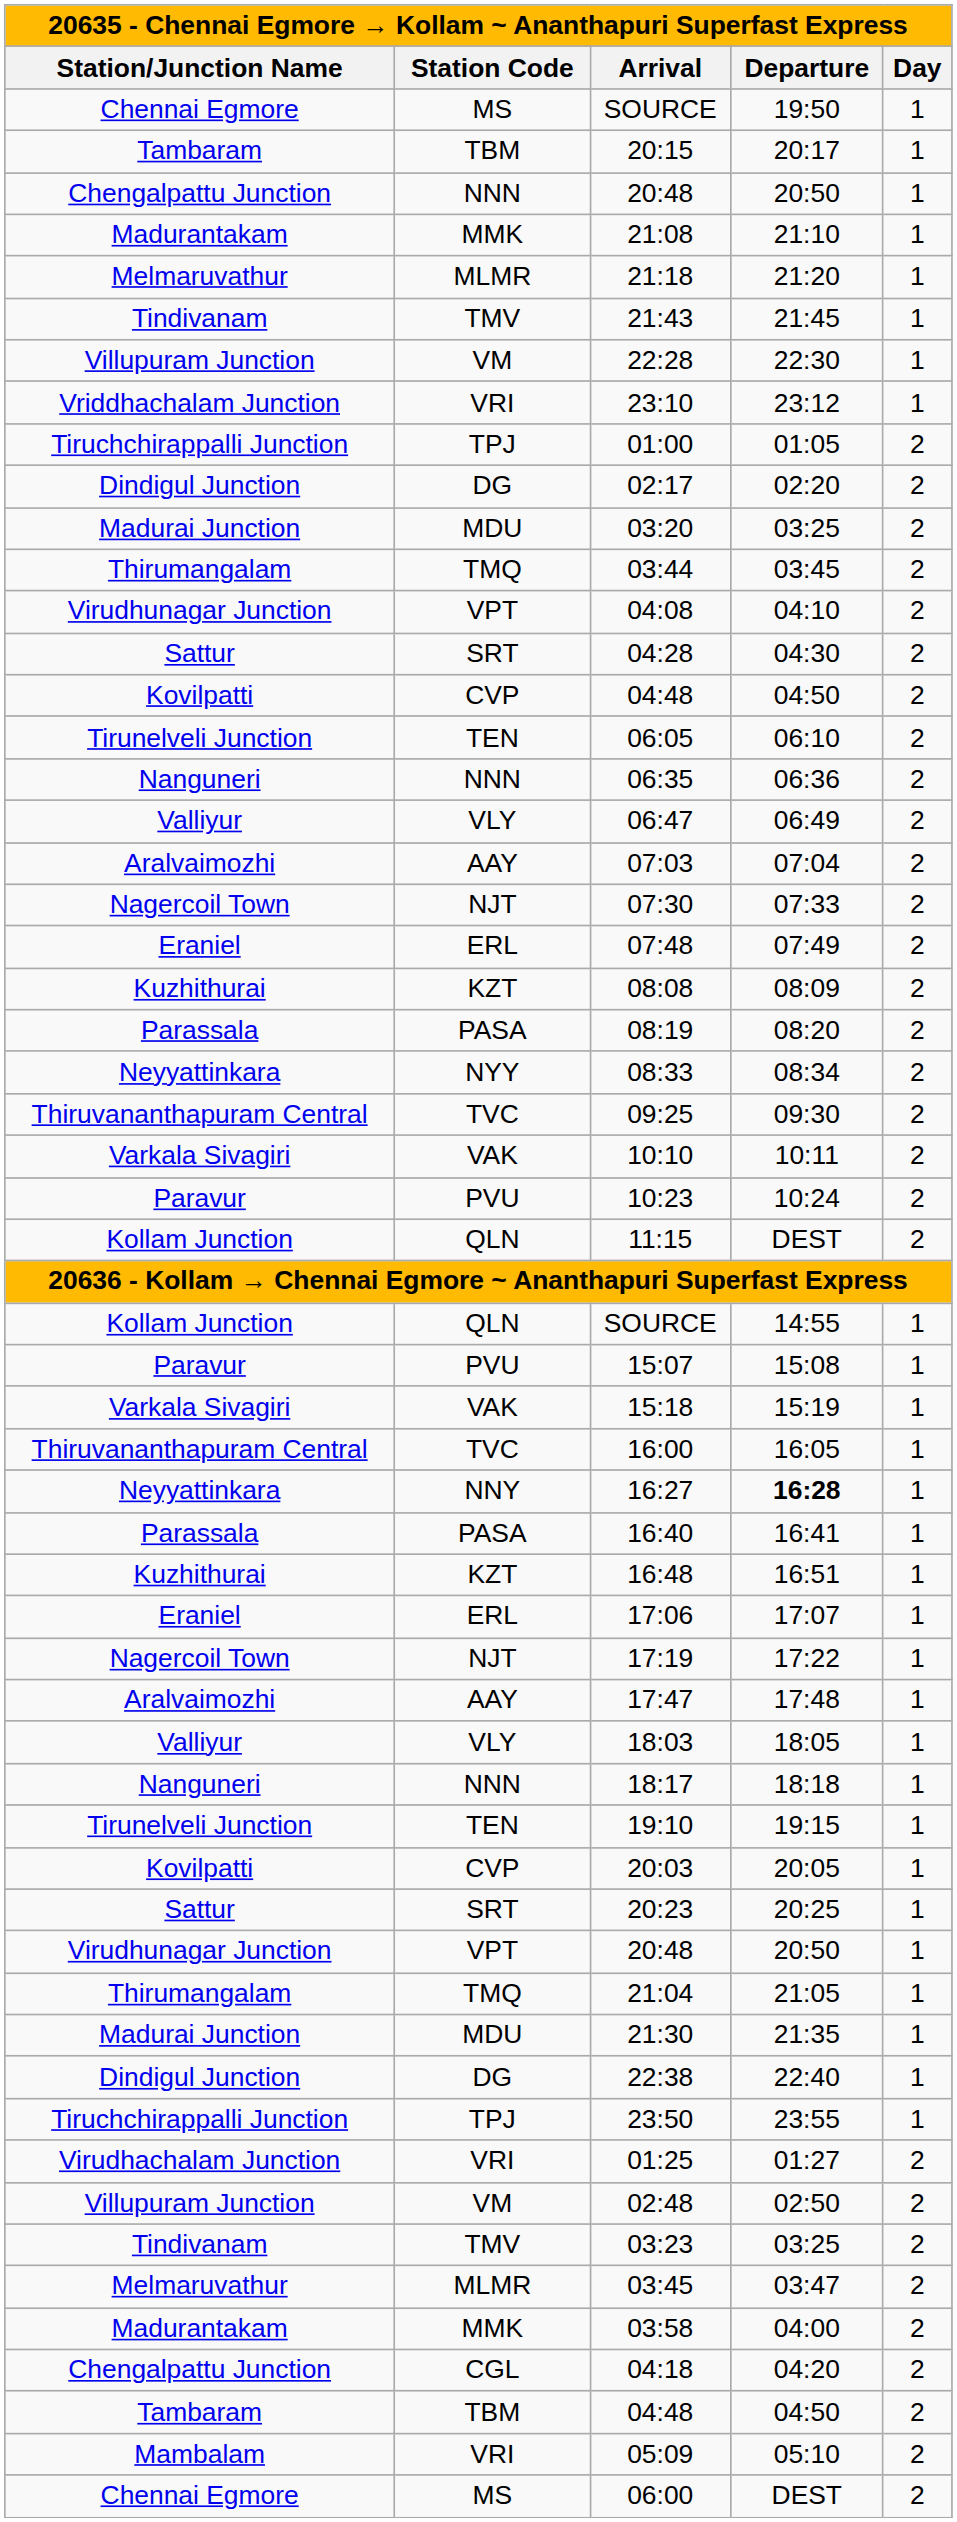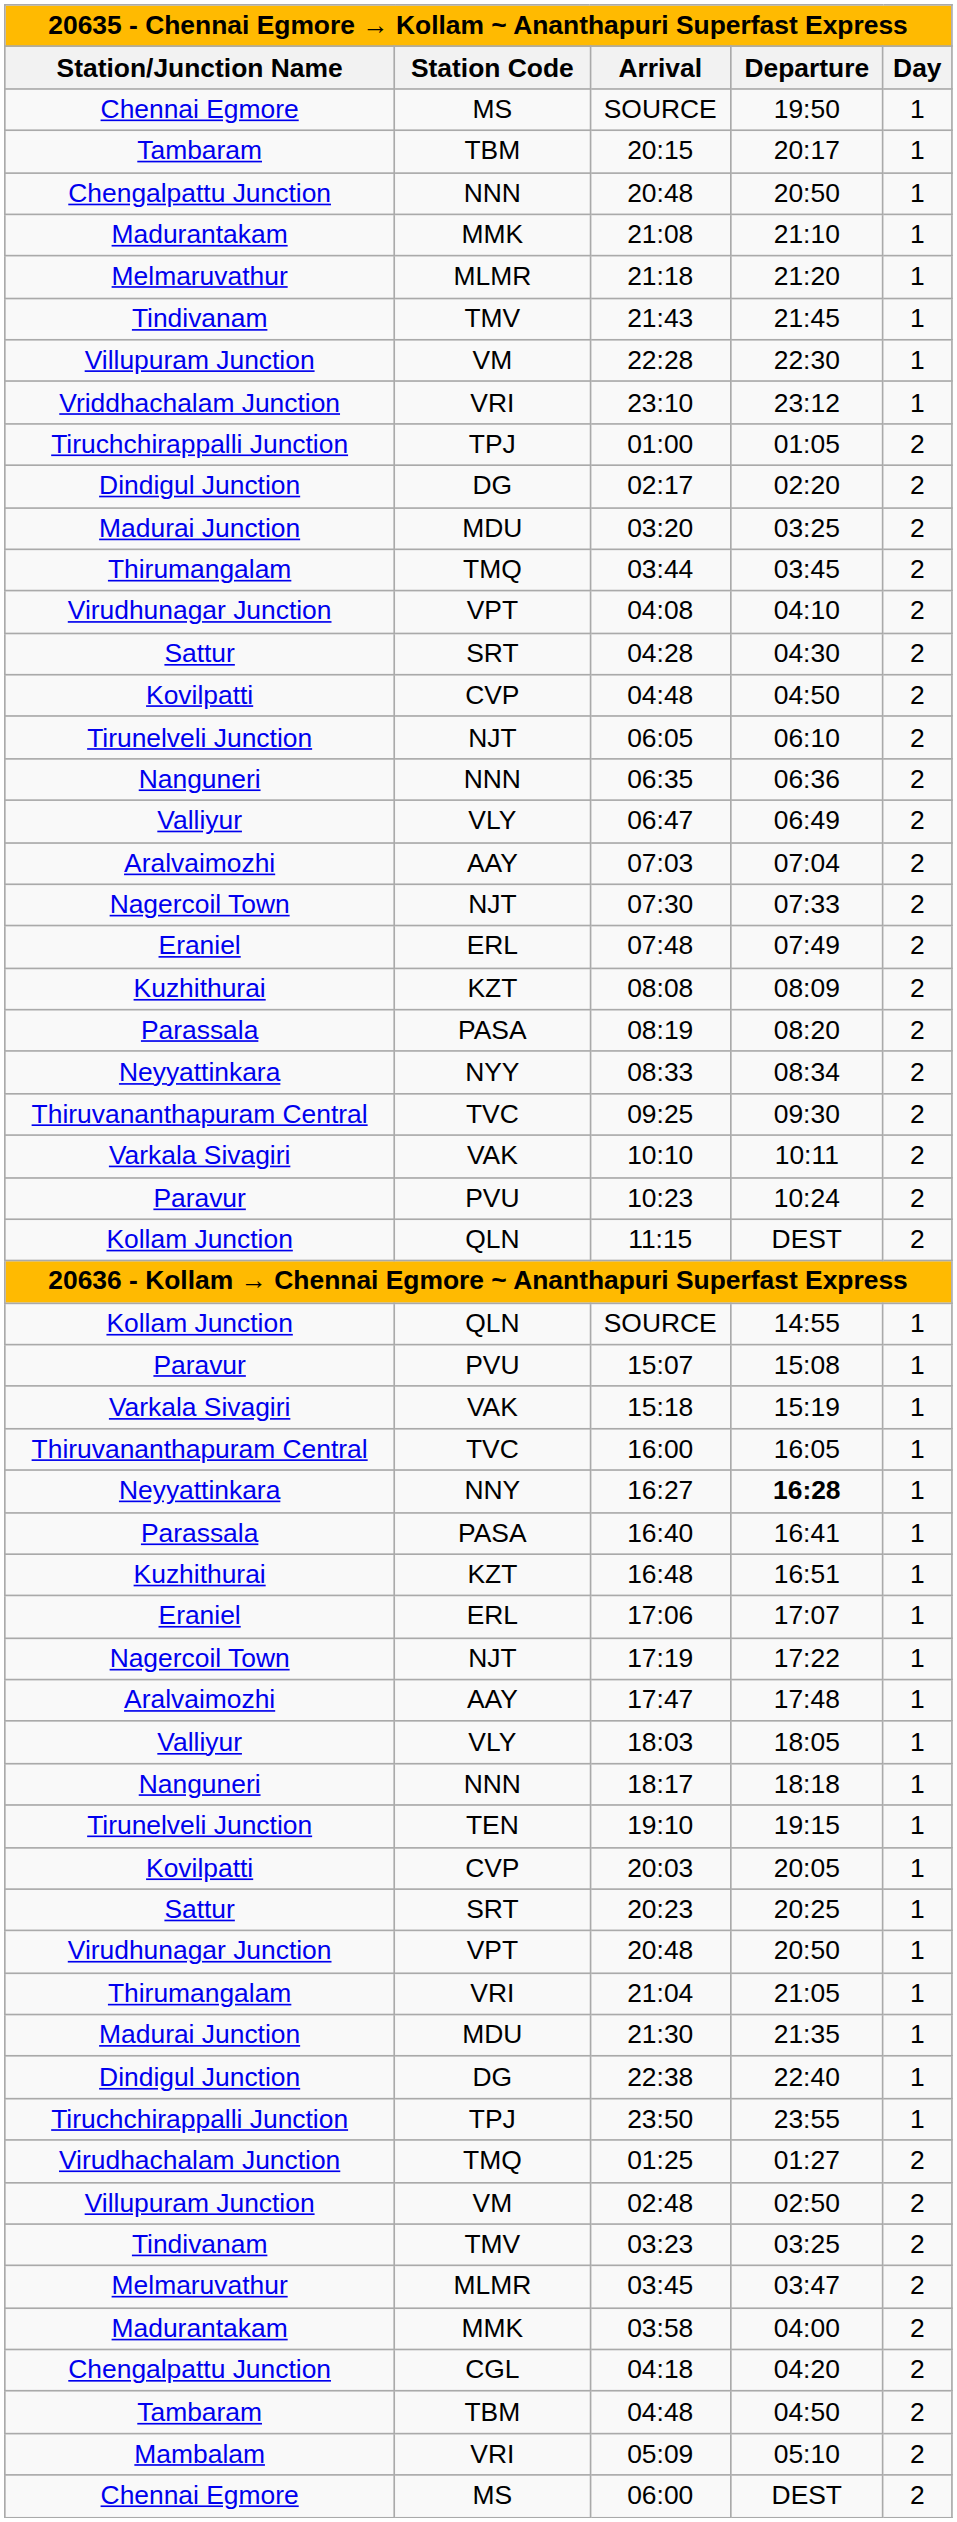 <table class="wikitable sortable" width="65%" style="text-align: center;">
 <tr>
 <th colspan="5" align="center" style="background:#ffba01;"><span>20635 - Chennai Egmore → Kollam ~ Ananthapuri Superfast Express</span></th>
 </tr>
 <tr>
 <th>Station/Junction Name</th>
 <th>Station Code</th>
 <th>Arrival</th>
 <th>Departure</th>
 <th>Day</th>
 </tr>
 <tr>
 <td><a href='#'>Chennai Egmore</a></td>
 <td>MS</td>
 <td>SOURCE</td>
 <td>19:50</td>
 <td>1</td>
 </tr>
 <tr>
 <td><a href='#'>Tambaram</a></td>
 <td>TBM</td>
 <td>20:15</td>
 <td>20:17</td>
 <td>1</td>
 </tr>
 <tr>
 <td><a href='#'>Chengalpattu Junction</a></td>
 <td>NNN</td>
 <td>20:48</td>
 <td>20:50</td>
 <td>1</td>
 </tr>
 <tr>
 <td><a href='#'>Madurantakam</a></td>
 <td>MMK</td>
 <td>21:08</td>
 <td>21:10</td>
 <td>1</td>
 </tr>
 <tr>
 <td><a href='#'>Melmaruvathur</a></td>
 <td>MLMR</td>
 <td>21:18</td>
 <td>21:20</td>
 <td>1</td>
 </tr>
 <tr>
 <td><a href='#'>Tindivanam</a></td>
 <td>TMV</td>
 <td>21:43</td>
 <td>21:45</td>
 <td>1</td>
 </tr>
 <tr>
 <td><a href='#'>Villupuram Junction</a></td>
 <td>VM</td>
 <td>22:28</td>
 <td>22:30</td>
 <td>1</td>
 </tr>
 <tr>
 <td><a href='#'>Vriddhachalam Junction</a></td>
 <td>VRI</td>
 <td>23:10</td>
 <td>23:12</td>
 <td>1</td>
 </tr>
 <tr>
 <td><a href='#'>Tiruchchirappalli Junction</a></td>
 <td>TPJ</td>
 <td>01:00</td>
 <td>01:05</td>
 <td>2</td>
 </tr>
 <tr>
 <td><a href='#'>Dindigul Junction</a></td>
 <td>DG</td>
 <td>02:17</td>
 <td>02:20</td>
 <td>2</td>
 </tr>
 <tr>
 <td><a href='#'>Madurai Junction</a></td>
 <td>MDU</td>
 <td>03:20</td>
 <td>03:25</td>
 <td>2</td>
 </tr>
 <tr>
 <td><a href='#'>Thirumangalam</a></td>
 <td>TMQ</td>
 <td>03:44</td>
 <td>03:45</td>
 <td>2</td>
 </tr>
 <tr>
 <td><a href='#'>Virudhunagar Junction</a></td>
 <td>VPT</td>
 <td>04:08</td>
 <td>04:10</td>
 <td>2</td>
 </tr>
 <tr>
 <td><a href='#'>Sattur</a></td>
 <td>SRT</td>
 <td>04:28</td>
 <td>04:30</td>
 <td>2</td>
 </tr>
 <tr>
 <td><a href='#'>Kovilpatti</a></td>
 <td>CVP</td>
 <td>04:48</td>
 <td>04:50</td>
 <td>2</td>
 </tr>
 <tr>
 <td><a href='#'>Tirunelveli Junction</a></td>
-<td>TEN</td>
+<td>NJT</td>
 <td>06:05</td>
 <td>06:10</td>
 <td>2</td>
 </tr>
 <tr>
 <td><a href='#'>Nanguneri</a></td>
 <td>NNN</td>
 <td>06:35</td>
 <td>06:36</td>
 <td>2</td>
 </tr>
 <tr>
 <td><a href='#'>Valliyur</a></td>
 <td>VLY</td>
 <td>06:47</td>
 <td>06:49</td>
 <td>2</td>
 </tr>
 <tr>
 <td><a href='#'>Aralvaimozhi</a></td>
 <td>AAY</td>
 <td>07:03</td>
 <td>07:04</td>
 <td>2</td>
 </tr>
 <tr>
 <td><a href='#'>Nagercoil Town</a></td>
 <td>NJT</td>
 <td>07:30</td>
 <td>07:33</td>
 <td>2</td>
 </tr>
 <tr>
 <td><a href='#'>Eraniel</a></td>
 <td>ERL</td>
 <td>07:48</td>
 <td>07:49</td>
 <td>2</td>
 </tr>
 <tr>
 <td><a href='#'>Kuzhithurai</a></td>
 <td>KZT</td>
 <td>08:08</td>
 <td>08:09</td>
 <td>2</td>
 </tr>
 <tr>
 <td><a href='#'>Parassala</a></td>
 <td>PASA</td>
 <td>08:19</td>
 <td>08:20</td>
 <td>2</td>
 </tr>
 <tr>
 <td><a href='#'>Neyyattinkara</a></td>
 <td>NYY</td>
 <td>08:33</td>
 <td>08:34</td>
 <td>2</td>
 </tr>
 <tr>
 <td><a href='#'>Thiruvananthapuram Central</a></td>
 <td>TVC</td>
 <td>09:25</td>
 <td>09:30</td>
 <td>2</td>
 </tr>
 <tr>
 <td><a href='#'>Varkala Sivagiri</a></td>
 <td>VAK</td>
 <td>10:10</td>
 <td>10:11</td>
 <td>2</td>
 </tr>
 <tr>
 <td><a href='#'>Paravur</a></td>
 <td>PVU</td>
 <td>10:23</td>
 <td>10:24</td>
 <td>2</td>
 </tr>
 <tr>
 <td><a href='#'>Kollam Junction</a></td>
 <td>QLN</td>
 <td>11:15</td>
 <td>DEST</td>
 <td>2</td>
 </tr>
 <tr>
 <th colspan="5" align="center" style="background:#ffba01;"><span>20636 - Kollam → Chennai Egmore ~ Ananthapuri Superfast Express</span></th>
 </tr>
 <tr>
 <td><a href='#'>Kollam Junction</a></td>
 <td>QLN</td>
 <td>SOURCE</td>
 <td>14:55</td>
 <td>1</td>
 </tr>
 <tr>
 <td><a href='#'>Paravur</a></td>
 <td>PVU</td>
 <td>15:07</td>
 <td>15:08</td>
 <td>1</td>
 </tr>
 <tr>
 <td><a href='#'>Varkala Sivagiri</a></td>
 <td>VAK</td>
 <td>15:18</td>
 <td>15:19</td>
 <td>1</td>
 </tr>
 <tr>
 <td><a href='#'>Thiruvananthapuram Central</a></td>
 <td>TVC</td>
 <td>16:00</td>
 <td>16:05</td>
 <td>1</td>
 </tr>
 <tr>
 <td><a href='#'>Neyyattinkara</a></td>
 <td>NNY</td>
 <td>16:27</td>
 <td><strong>16:28</strong></td>
 <td>1</td>
 </tr>
 <tr>
 <td><a href='#'>Parassala</a></td>
 <td>PASA</td>
 <td>16:40</td>
 <td>16:41</td>
 <td>1</td>
 </tr>
 <tr>
 <td><a href='#'>Kuzhithurai</a></td>
 <td>KZT</td>
 <td>16:48</td>
 <td>16:51</td>
 <td>1</td>
 </tr>
 <tr>
 <td><a href='#'>Eraniel</a></td>
 <td>ERL</td>
 <td>17:06</td>
 <td>17:07</td>
 <td>1</td>
 </tr>
 <tr>
 <td><a href='#'>Nagercoil Town</a></td>
 <td>NJT</td>
 <td>17:19</td>
 <td>17:22</td>
 <td>1</td>
 </tr>
 <tr>
 <td><a href='#'>Aralvaimozhi</a></td>
 <td>AAY</td>
 <td>17:47</td>
 <td>17:48</td>
 <td>1</td>
 </tr>
 <tr>
 <td><a href='#'>Valliyur</a></td>
 <td>VLY</td>
 <td>18:03</td>
 <td>18:05</td>
 <td>1</td>
 </tr>
 <tr>
 <td><a href='#'>Nanguneri</a></td>
 <td>NNN</td>
 <td>18:17</td>
 <td>18:18</td>
 <td>1</td>
 </tr>
 <tr>
 <td><a href='#'>Tirunelveli Junction</a></td>
 <td>TEN</td>
 <td>19:10</td>
 <td>19:15</td>
 <td>1</td>
 </tr>
 <tr>
 <td><a href='#'>Kovilpatti</a></td>
 <td>CVP</td>
 <td>20:03</td>
 <td>20:05</td>
 <td>1</td>
 </tr>
 <tr>
 <td><a href='#'>Sattur</a></td>
 <td>SRT</td>
 <td>20:23</td>
 <td>20:25</td>
 <td>1</td>
 </tr>
 <tr>
 <td><a href='#'>Virudhunagar Junction</a></td>
 <td>VPT</td>
 <td>20:48</td>
 <td>20:50</td>
 <td>1</td>
 </tr>
 <tr>
 <td><a href='#'>Thirumangalam</a></td>
-<td>TMQ</td>
+<td>VRI</td>
 <td>21:04</td>
 <td>21:05</td>
 <td>1</td>
 </tr>
 <tr>
 <td><a href='#'>Madurai Junction</a></td>
 <td>MDU</td>
 <td>21:30</td>
 <td>21:35</td>
 <td>1</td>
 </tr>
 <tr>
 <td><a href='#'>Dindigul Junction</a></td>
 <td>DG</td>
 <td>22:38</td>
 <td>22:40</td>
 <td>1</td>
 </tr>
 <tr>
 <td><a href='#'>Tiruchchirappalli Junction</a></td>
 <td>TPJ</td>
 <td>23:50</td>
 <td>23:55</td>
 <td>1</td>
 </tr>
 <tr>
 <td><a href='#'>Virudhachalam Junction</a></td>
-<td>VRI</td>
+<td>TMQ</td>
 <td>01:25</td>
 <td>01:27</td>
 <td>2</td>
 </tr>
 <tr>
 <td><a href='#'>Villupuram Junction</a></td>
 <td>VM</td>
 <td>02:48</td>
 <td>02:50</td>
 <td>2</td>
 </tr>
 <tr>
 <td><a href='#'>Tindivanam</a></td>
 <td>TMV</td>
 <td>03:23</td>
 <td>03:25</td>
 <td>2</td>
 </tr>
 <tr>
 <td><a href='#'>Melmaruvathur</a></td>
 <td>MLMR</td>
 <td>03:45</td>
 <td>03:47</td>
 <td>2</td>
 </tr>
 <tr>
 <td><a href='#'>Madurantakam</a></td>
 <td>MMK</td>
 <td>03:58</td>
 <td>04:00</td>
 <td>2</td>
 </tr>
 <tr>
 <td><a href='#'>Chengalpattu Junction</a></td>
 <td>CGL</td>
 <td>04:18</td>
 <td>04:20</td>
 <td>2</td>
 </tr>
 <tr>
 <td><a href='#'>Tambaram</a></td>
 <td>TBM</td>
 <td>04:48</td>
 <td>04:50</td>
 <td>2</td>
 </tr>
 <tr>
 <td><a href='#'>Mambalam</a></td>
 <td>VRI</td>
 <td>05:09</td>
 <td>05:10</td>
 <td>2</td>
 </tr>
 <tr>
 <td><a href='#'>Chennai Egmore</a></td>
 <td>MS</td>
 <td>06:00</td>
 <td>DEST</td>
 <td>2</td>
 </tr>
 </table>
